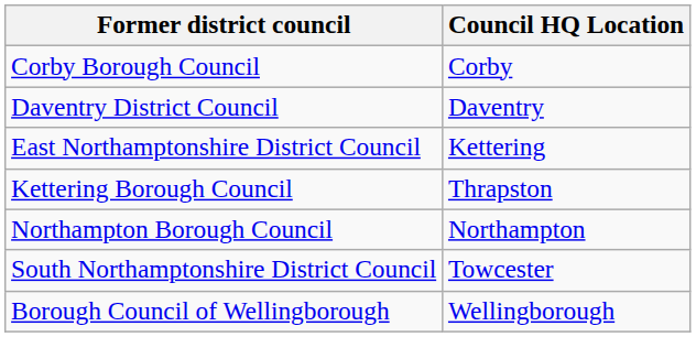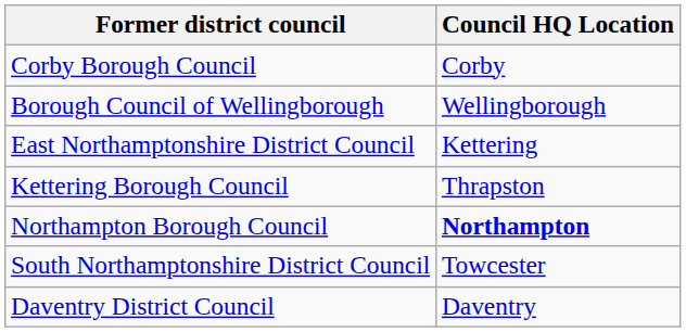 <table class="wikitable">
 <tr>
 <th><strong>Former district council</strong></th>
 <th>Council HQ Location</th>
 </tr>
 <tr>
 <td><a href='#'>Corby Borough Council</a></td>
 <td><a href='#'>Corby</a></td>
 </tr>
 <tr>
-<td><a href='#'>Daventry District Council</a></td>
-<td><a href='#'>Daventry</a></td>
+<td><a href='#'>Borough Council of Wellingborough</a></td>
+<td><a href='#'>Wellingborough</a></td>
 </tr>
 <tr>
 <td><a href='#'>East Northamptonshire District Council</a></td>
 <td><a href='#'>Kettering</a></td>
 </tr>
 <tr>
 <td><a href='#'>Kettering Borough Council</a></td>
 <td><a href='#'>Thrapston</a></td>
 </tr>
 <tr>
 <td><a href='#'>Northampton Borough Council</a></td>
-<td><a href='#'>Northampton</a></td>
+<td><strong><a href='#'>Northampton</a></strong></td>
 </tr>
 <tr>
 <td><a href='#'>South Northamptonshire District Council</a></td>
 <td><a href='#'>Towcester</a></td>
 </tr>
 <tr>
-<td><a href='#'>Borough Council of Wellingborough</a></td>
-<td><a href='#'>Wellingborough</a></td>
+<td><a href='#'>Daventry District Council</a></td>
+<td><a href='#'>Daventry</a></td>
 </tr>
 </table>
